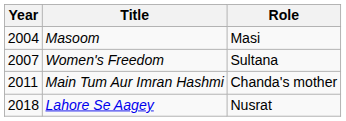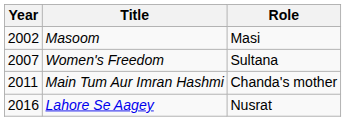 <table class="wikitable sortable plainrowheaders">
 <tr style="text-align:center;">
 <th scope="col">Year</th>
 <th scope="col">Title</th>
 <th scope="col">Role</th>
 </tr>
 <tr>
-<td>2004</td>
+<td>2002</td>
 <td><em>Masoom</em></td>
 <td>Masi</td>
 </tr>
 <tr>
 <td>2007</td>
 <td><em>Women's Freedom </em></td>
 <td>Sultana</td>
 </tr>
 <tr>
 <td>2011</td>
 <td><em>Main Tum Aur Imran Hashmi</em></td>
 <td>Chanda's mother</td>
 </tr>
 <tr>
-<td>2018</td>
+<td>2016</td>
 <td><em><a href='#'>Lahore Se Aagey</a></em></td>
 <td>Nusrat</td>
 </tr>
 </table>
